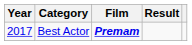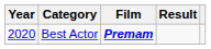 <table class="wikitable">
 <tr>
 <th>Year</th>
 <th>Category</th>
 <th>Film</th>
 <th>Result</th>
 <th></th>
 </tr>
 <tr>
-<td><a href='#'>2017</a></td>
+<td><a href='#'>2020</a></td>
 <td><a href='#'>Best Actor</a></td>
 <td><strong><em><a href='#'>Premam</a></em></strong></td>
 <td></td>
 <td></td>
 </tr>
 </table>
